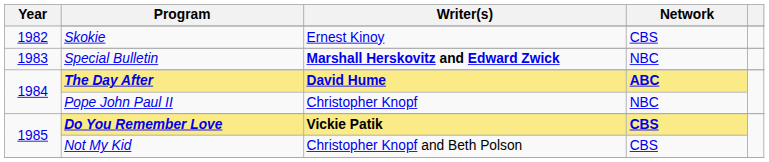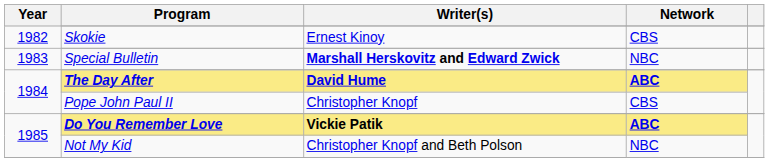 <table class="wikitable" style="width:100%">
 <tr bgcolor="#bebebe">
 <th width="7%">Year</th>
 <th width="30%">Program</th>
 <th width="40%">Writer(s)</th>
 <th width="15%">Network</th>
 <th scope="col" style="width:2%;" class="unsortable"></th>
 </tr>
 <tr>
 <td rowspan="2" style="text-align:center"><a href='#'>1982</a></td>
 </tr>
 <tr>
 <td><em><a href='#'>Skokie</a></em></td>
 <td><a href='#'>Ernest Kinoy</a></td>
 <td><a href='#'>CBS</a></td>
 <td></td>
 </tr>
 <tr>
 <td rowspan="2" style="text-align:center"><a href='#'>1983</a></td>
 </tr>
 <tr>
 <td><em><a href='#'>Special Bulletin</a></em></td>
 <td><strong><a href='#'>Marshall Herskovitz</a> and <a href='#'>Edward Zwick</a></strong></td>
 <td><a href='#'>NBC</a></td>
 <td></td>
 </tr>
 <tr>
 <td rowspan="3" style="text-align:center"><a href='#'>1984</a></td>
 </tr>
 <tr>
 <td style="background:#FAEB86"><strong><em><a href='#'>The Day After</a></em></strong></td>
 <td style="background:#FAEB86"><strong><a href='#'>David Hume</a></strong></td>
 <td style="background:#FAEB86"><strong><a href='#'>ABC</a></strong></td>
 <td rowspan="2"></td>
 </tr>
 <tr>
 <td><em><a href='#'>Pope John Paul II</a></em></td>
 <td><a href='#'>Christopher Knopf</a></td>
-<td><a href='#'>NBC</a></td>
+<td><a href='#'>CBS</a></td>
 </tr>
 <tr>
 <td rowspan="3" style="text-align:center"><a href='#'>1985</a></td>
 </tr>
 <tr>
 <td style="background:#FAEB86"><strong><em><a href='#'>Do You Remember Love</a></em></strong></td>
 <td style="background:#FAEB86"><strong>Vickie Patik</strong></td>
-<td style="background:#FAEB86"><strong><a href='#'>CBS</a></strong></td>
+<td style="background:#FAEB86"><strong><a href='#'>ABC</a></strong></td>
 <td rowspan="2"></td>
 </tr>
 <tr>
 <td><em><a href='#'>Not My Kid</a></em></td>
 <td><a href='#'>Christopher Knopf</a> and Beth Polson</td>
-<td><a href='#'>CBS</a></td>
+<td><a href='#'>NBC</a></td>
 </tr>
 <tr>
 </tr>
 </table>
